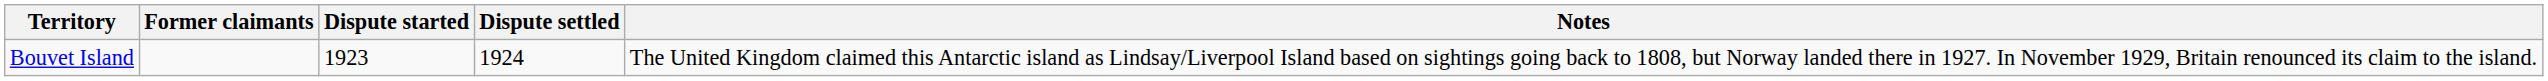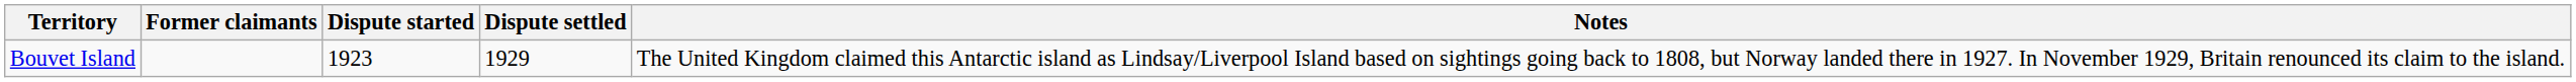 <table class="wikitable sortable">
 <tr>
 <th>Territory</th>
 <th>Former claimants</th>
 <th>Dispute started</th>
 <th>Dispute settled</th>
 <th>Notes</th>
 </tr>
 <tr>
 <td><a href='#'>Bouvet Island</a></td>
 <td><strong></strong><br></td>
 <td>1923</td>
-<td>1924</td>
+<td>1929</td>
 <td>The United Kingdom claimed this Antarctic island as Lindsay/Liverpool Island based on sightings going back to 1808, but Norway landed there in 1927. In November 1929, Britain renounced its claim to the island.</td>
 </tr>
 </table>
